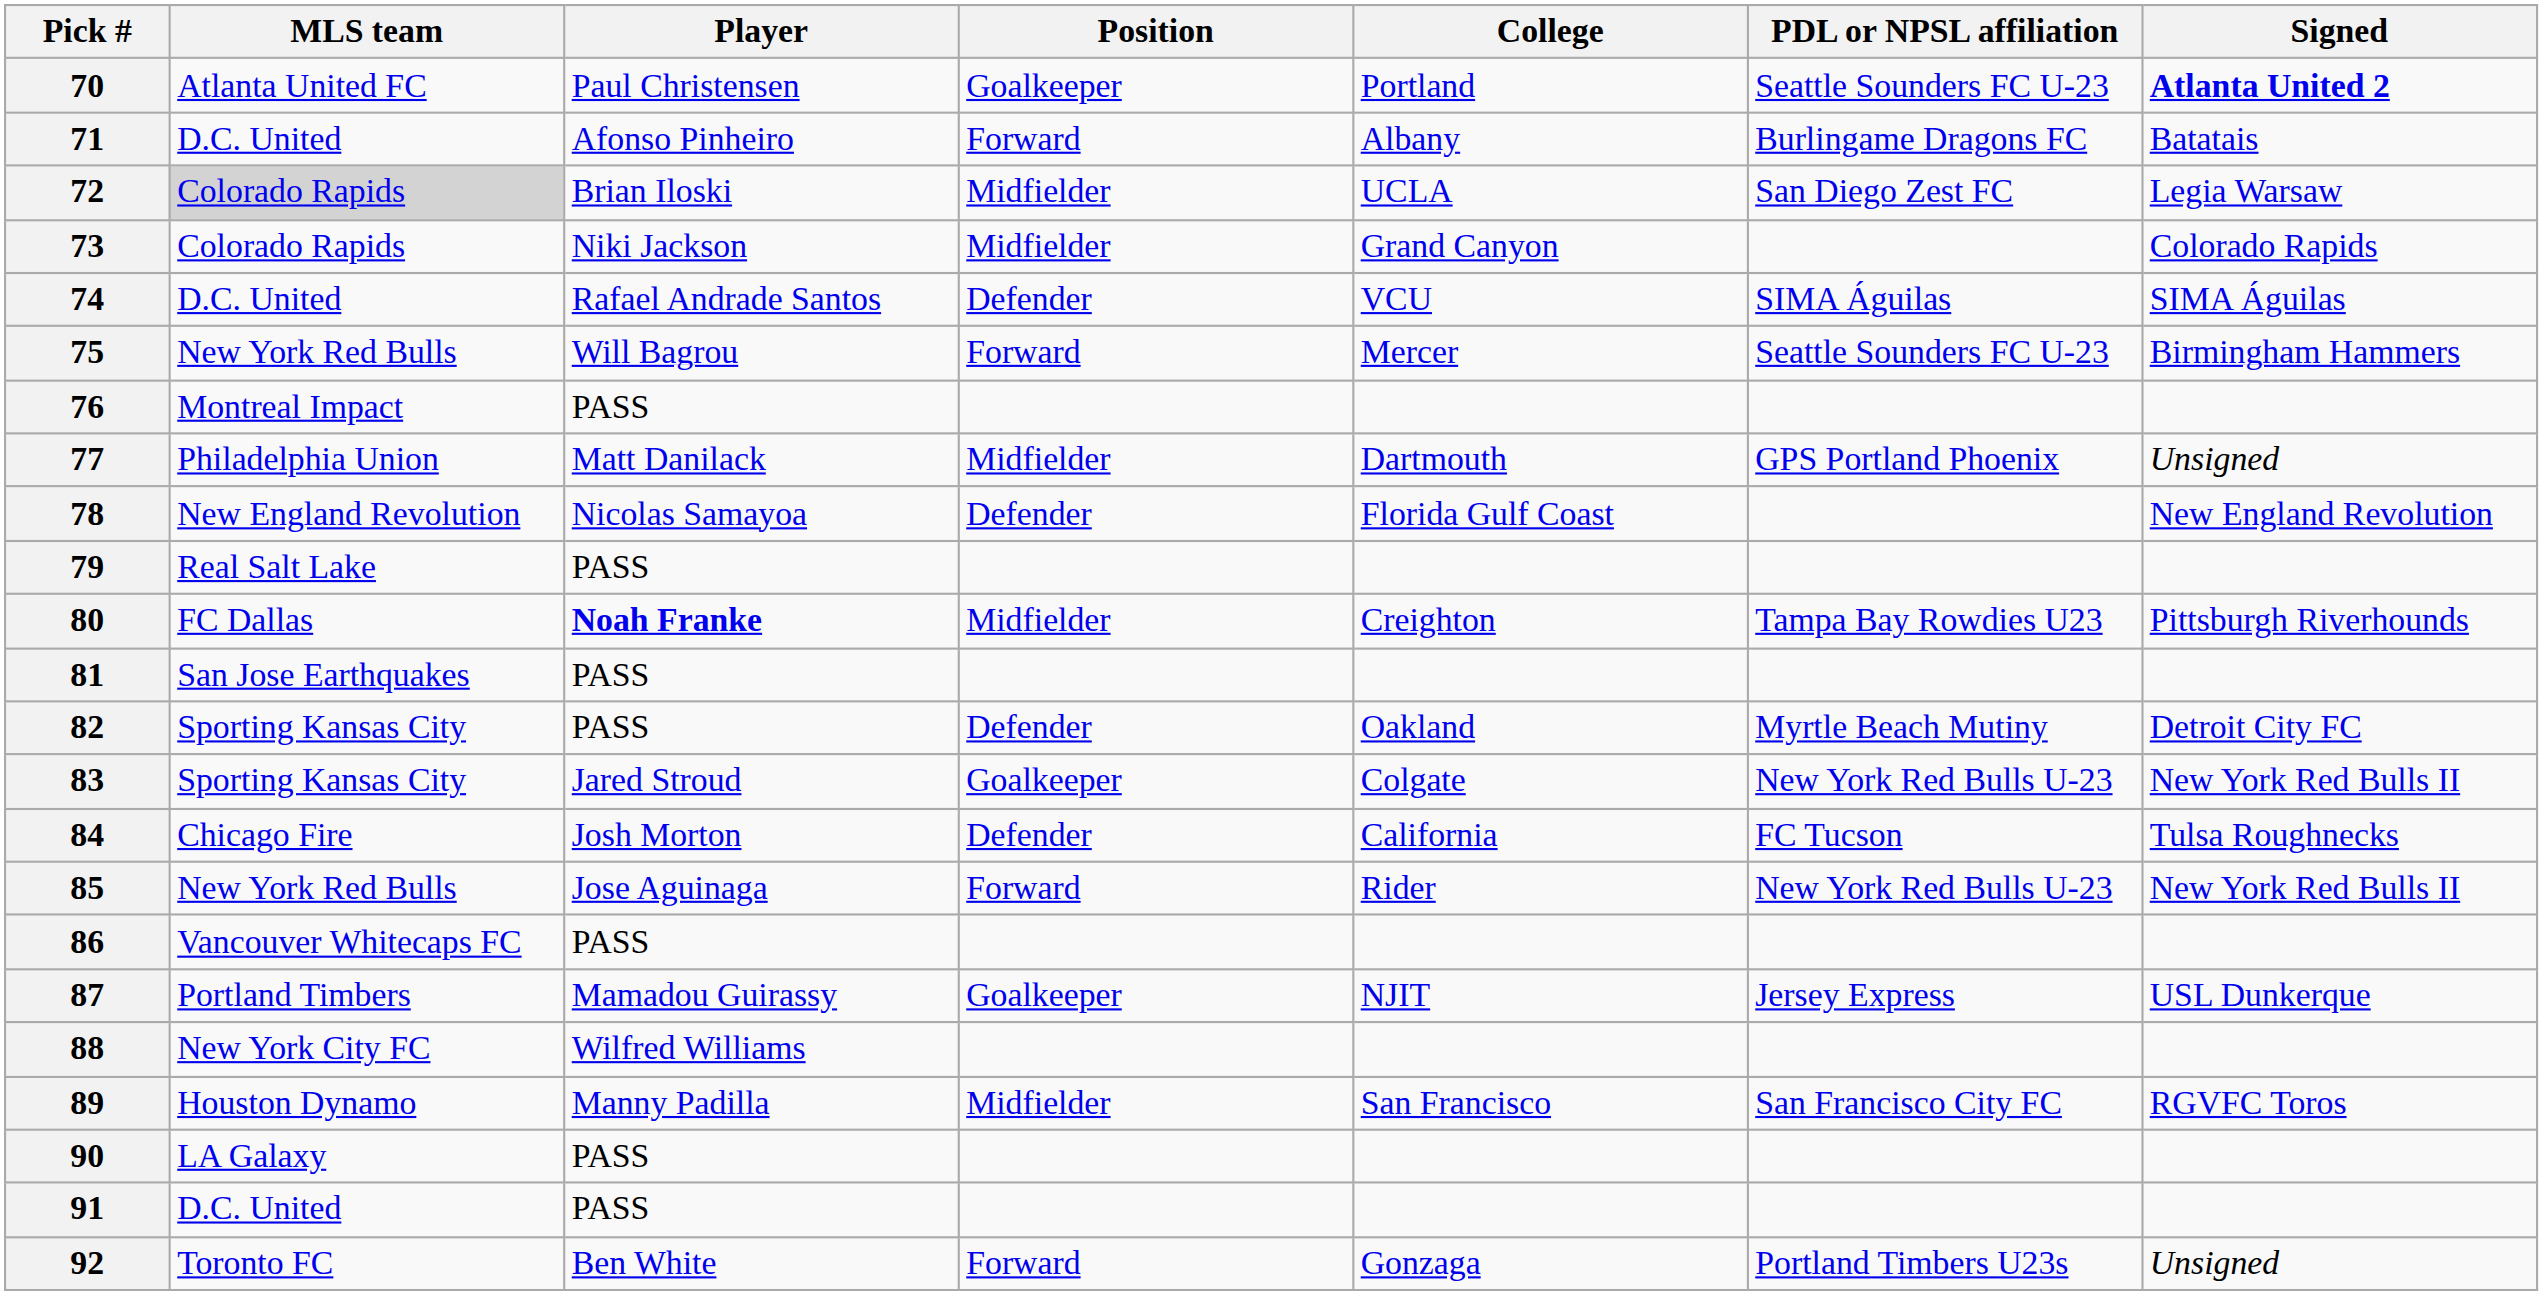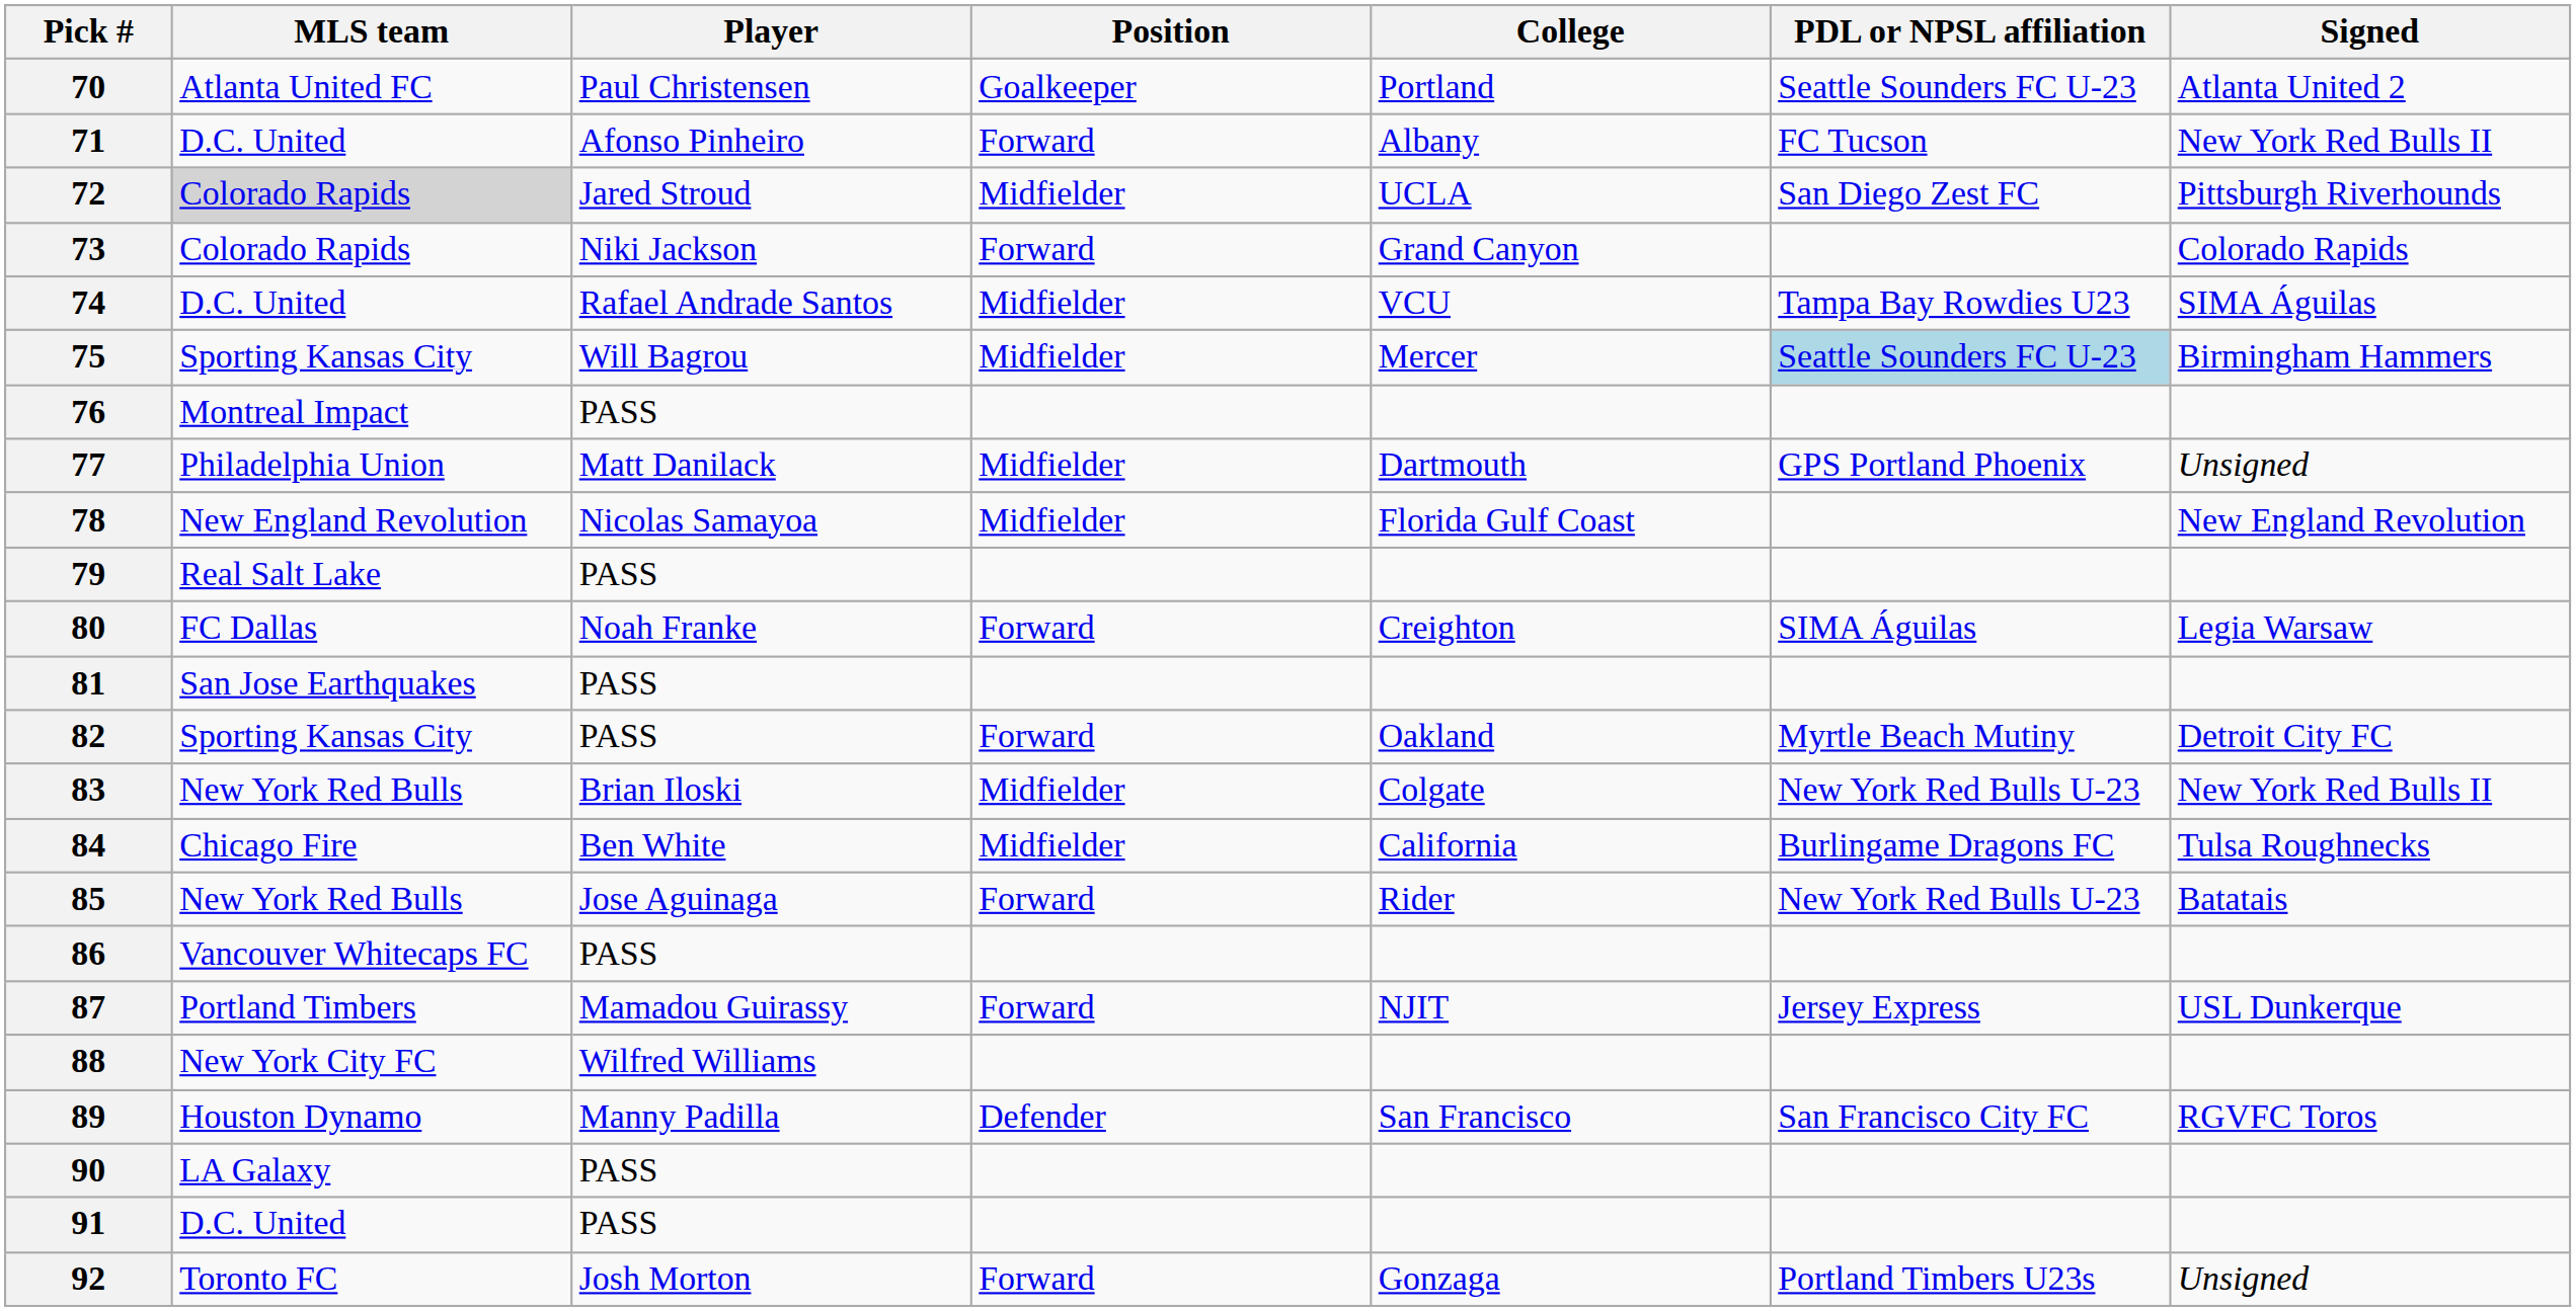 <table class="wikitable sortable" style="width:95%">
 <tr>
 <th width=5%>Pick #</th>
 <th width=12%>MLS team</th>
 <th width=12%>Player</th>
 <th width=12%>Position</th>
 <th width=12%>College</th>
 <th width=12%>PDL or NPSL affiliation</th>
 <th width=12%>Signed</th>
 </tr>
 <tr>
 <th>70</th>
 <td><a href='#'>Atlanta United FC</a> </td>
 <td> <a href='#'>Paul Christensen</a></td>
 <td><a href='#'>Goalkeeper</a></td>
 <td><a href='#'>Portland</a></td>
 <td><a href='#'>Seattle Sounders FC U-23</a></td>
-<td><strong> <a href='#'>Atlanta United 2</a></strong></td>
+<td> <a href='#'>Atlanta United 2</a></td>
 </tr>
 <tr>
 <th>71</th>
 <td><a href='#'>D.C. United</a> </td>
 <td> <a href='#'>Afonso Pinheiro</a></td>
 <td><a href='#'>Forward</a></td>
 <td><a href='#'>Albany</a></td>
-<td><a href='#'>Burlingame Dragons FC</a></td>
-<td> <a href='#'>Batatais</a></td>
+<td><a href='#'>FC Tucson</a></td>
+<td> <a href='#'>New York Red Bulls II</a></td>
 </tr>
 <tr>
 <th>72</th>
 <td style="background: lightgrey;"><a href='#'>Colorado Rapids</a> </td>
-<td> <a href='#'>Brian Iloski</a></td>
+<td> <a href='#'>Jared Stroud</a></td>
 <td><a href='#'>Midfielder</a></td>
 <td><a href='#'>UCLA</a></td>
 <td><a href='#'>San Diego Zest FC</a></td>
-<td> <a href='#'>Legia Warsaw</a></td>
+<td> <a href='#'>Pittsburgh Riverhounds</a></td>
 </tr>
 <tr>
 <th>73</th>
 <td><a href='#'>Colorado Rapids</a></td>
 <td> <a href='#'>Niki Jackson</a></td>
-<td><a href='#'>Midfielder</a></td>
+<td><a href='#'>Forward</a></td>
 <td><a href='#'>Grand Canyon</a></td>
 <td></td>
 <td> <a href='#'>Colorado Rapids</a></td>
 </tr>
 <tr>
 <th>74</th>
 <td><a href='#'>D.C. United</a> </td>
 <td> <a href='#'>Rafael Andrade Santos</a></td>
-<td><a href='#'>Defender</a></td>
+<td><a href='#'>Midfielder</a></td>
 <td><a href='#'>VCU</a></td>
-<td><a href='#'>SIMA Águilas</a></td>
+<td><a href='#'>Tampa Bay Rowdies U23</a></td>
 <td> <a href='#'>SIMA Águilas</a></td>
 </tr>
 <tr>
 <th>75</th>
-<td><a href='#'>New York Red Bulls</a> </td>
+<td><a href='#'>Sporting Kansas City</a> </td>
 <td> <a href='#'>Will Bagrou</a></td>
-<td><a href='#'>Forward</a></td>
+<td><a href='#'>Midfielder</a></td>
 <td><a href='#'>Mercer</a></td>
-<td><a href='#'>Seattle Sounders FC U-23</a></td>
+<td style="background: lightblue;"><a href='#'>Seattle Sounders FC U-23</a></td>
 <td> <a href='#'>Birmingham Hammers</a></td>
 </tr>
 <tr>
 <th>76</th>
 <td><a href='#'>Montreal Impact</a></td>
 <td>PASS</td>
 <td></td>
 <td></td>
 <td></td>
 <td></td>
 </tr>
 <tr>
 <th>77</th>
 <td><a href='#'>Philadelphia Union</a></td>
 <td> <a href='#'>Matt Danilack</a></td>
 <td><a href='#'>Midfielder</a></td>
 <td><a href='#'>Dartmouth</a></td>
 <td><a href='#'>GPS Portland Phoenix</a></td>
 <td><em>Unsigned</em></td>
 </tr>
 <tr>
 <th>78</th>
 <td><a href='#'>New England Revolution</a></td>
 <td> <a href='#'>Nicolas Samayoa</a></td>
-<td><a href='#'>Defender</a></td>
+<td><a href='#'>Midfielder</a></td>
 <td><a href='#'>Florida Gulf Coast</a></td>
 <td></td>
 <td> <a href='#'>New England Revolution</a></td>
 </tr>
 <tr>
 <th>79</th>
 <td><a href='#'>Real Salt Lake</a></td>
 <td>PASS</td>
 <td></td>
 <td></td>
 <td></td>
 <td></td>
 </tr>
 <tr>
 <th>80</th>
 <td><a href='#'>FC Dallas</a></td>
-<td><strong> <a href='#'>Noah Franke</a></strong></td>
-<td><a href='#'>Midfielder</a></td>
+<td> <a href='#'>Noah Franke</a></td>
+<td><a href='#'>Forward</a></td>
 <td><a href='#'>Creighton</a></td>
-<td><a href='#'>Tampa Bay Rowdies U23</a></td>
-<td> <a href='#'>Pittsburgh Riverhounds</a></td>
+<td><a href='#'>SIMA Águilas</a></td>
+<td> <a href='#'>Legia Warsaw</a></td>
 </tr>
 <tr>
 <th>81</th>
 <td><a href='#'>San Jose Earthquakes</a></td>
 <td>PASS</td>
 <td></td>
 <td></td>
 <td></td>
 <td></td>
 </tr>
 <tr>
 <th>82</th>
 <td><a href='#'>Sporting Kansas City</a></td>
 <td>PASS</td>
-<td><a href='#'>Defender</a></td>
+<td><a href='#'>Forward</a></td>
 <td><a href='#'>Oakland</a></td>
 <td><a href='#'>Myrtle Beach Mutiny</a></td>
 <td> <a href='#'>Detroit City FC</a></td>
 </tr>
 <tr>
 <th>83</th>
-<td><a href='#'>Sporting Kansas City</a> </td>
-<td> <a href='#'>Jared Stroud</a></td>
-<td><a href='#'>Goalkeeper</a></td>
+<td><a href='#'>New York Red Bulls</a> </td>
+<td> <a href='#'>Brian Iloski</a></td>
+<td><a href='#'>Midfielder</a></td>
 <td><a href='#'>Colgate</a></td>
 <td><a href='#'>New York Red Bulls U-23</a></td>
 <td> <a href='#'>New York Red Bulls II</a></td>
 </tr>
 <tr>
 <th>84</th>
 <td><a href='#'>Chicago Fire</a></td>
-<td> <a href='#'>Josh Morton</a></td>
-<td><a href='#'>Defender</a></td>
+<td> <a href='#'>Ben White</a></td>
+<td><a href='#'>Midfielder</a></td>
 <td><a href='#'>California</a></td>
-<td><a href='#'>FC Tucson</a></td>
+<td><a href='#'>Burlingame Dragons FC</a></td>
 <td> <a href='#'>Tulsa Roughnecks</a></td>
 </tr>
 <tr>
 <th>85</th>
 <td><a href='#'>New York Red Bulls</a></td>
 <td> <a href='#'>Jose Aguinaga</a></td>
 <td><a href='#'>Forward</a></td>
 <td><a href='#'>Rider</a></td>
 <td><a href='#'>New York Red Bulls U-23</a></td>
-<td> <a href='#'>New York Red Bulls II</a></td>
+<td> <a href='#'>Batatais</a></td>
 </tr>
 <tr>
 <th>86</th>
 <td><a href='#'>Vancouver Whitecaps FC</a></td>
 <td>PASS</td>
 <td></td>
 <td></td>
 <td></td>
 <td></td>
 </tr>
 <tr>
 <th>87</th>
 <td><a href='#'>Portland Timbers</a></td>
 <td> <a href='#'>Mamadou Guirassy</a></td>
-<td><a href='#'>Goalkeeper</a></td>
+<td><a href='#'>Forward</a></td>
 <td><a href='#'>NJIT</a></td>
 <td><a href='#'>Jersey Express</a></td>
 <td> <a href='#'>USL Dunkerque</a></td>
 </tr>
 <tr>
 <th>88</th>
 <td><a href='#'>New York City FC</a></td>
 <td> <a href='#'>Wilfred Williams</a></td>
 <td></td>
 <td></td>
 <td></td>
 <td></td>
 </tr>
 <tr>
 <th>89</th>
 <td><a href='#'>Houston Dynamo</a></td>
 <td> <a href='#'>Manny Padilla</a></td>
-<td><a href='#'>Midfielder</a></td>
+<td><a href='#'>Defender</a></td>
 <td><a href='#'>San Francisco</a></td>
 <td><a href='#'>San Francisco City FC</a></td>
 <td> <a href='#'>RGVFC Toros</a></td>
 </tr>
 <tr>
 <th>90</th>
 <td><a href='#'>LA Galaxy</a> </td>
 <td>PASS</td>
 <td></td>
 <td></td>
 <td></td>
 <td></td>
 </tr>
 <tr>
 <th>91</th>
 <td><a href='#'>D.C. United</a> </td>
 <td>PASS</td>
 <td></td>
 <td></td>
 <td></td>
 <td></td>
 </tr>
 <tr>
 <th>92</th>
 <td><a href='#'>Toronto FC</a></td>
-<td> <a href='#'>Ben White</a></td>
+<td> <a href='#'>Josh Morton</a></td>
 <td><a href='#'>Forward</a></td>
 <td><a href='#'>Gonzaga</a></td>
 <td><a href='#'>Portland Timbers U23s</a></td>
 <td><em>Unsigned</em></td>
 </tr>
 <tr>
 </tr>
 </table>
